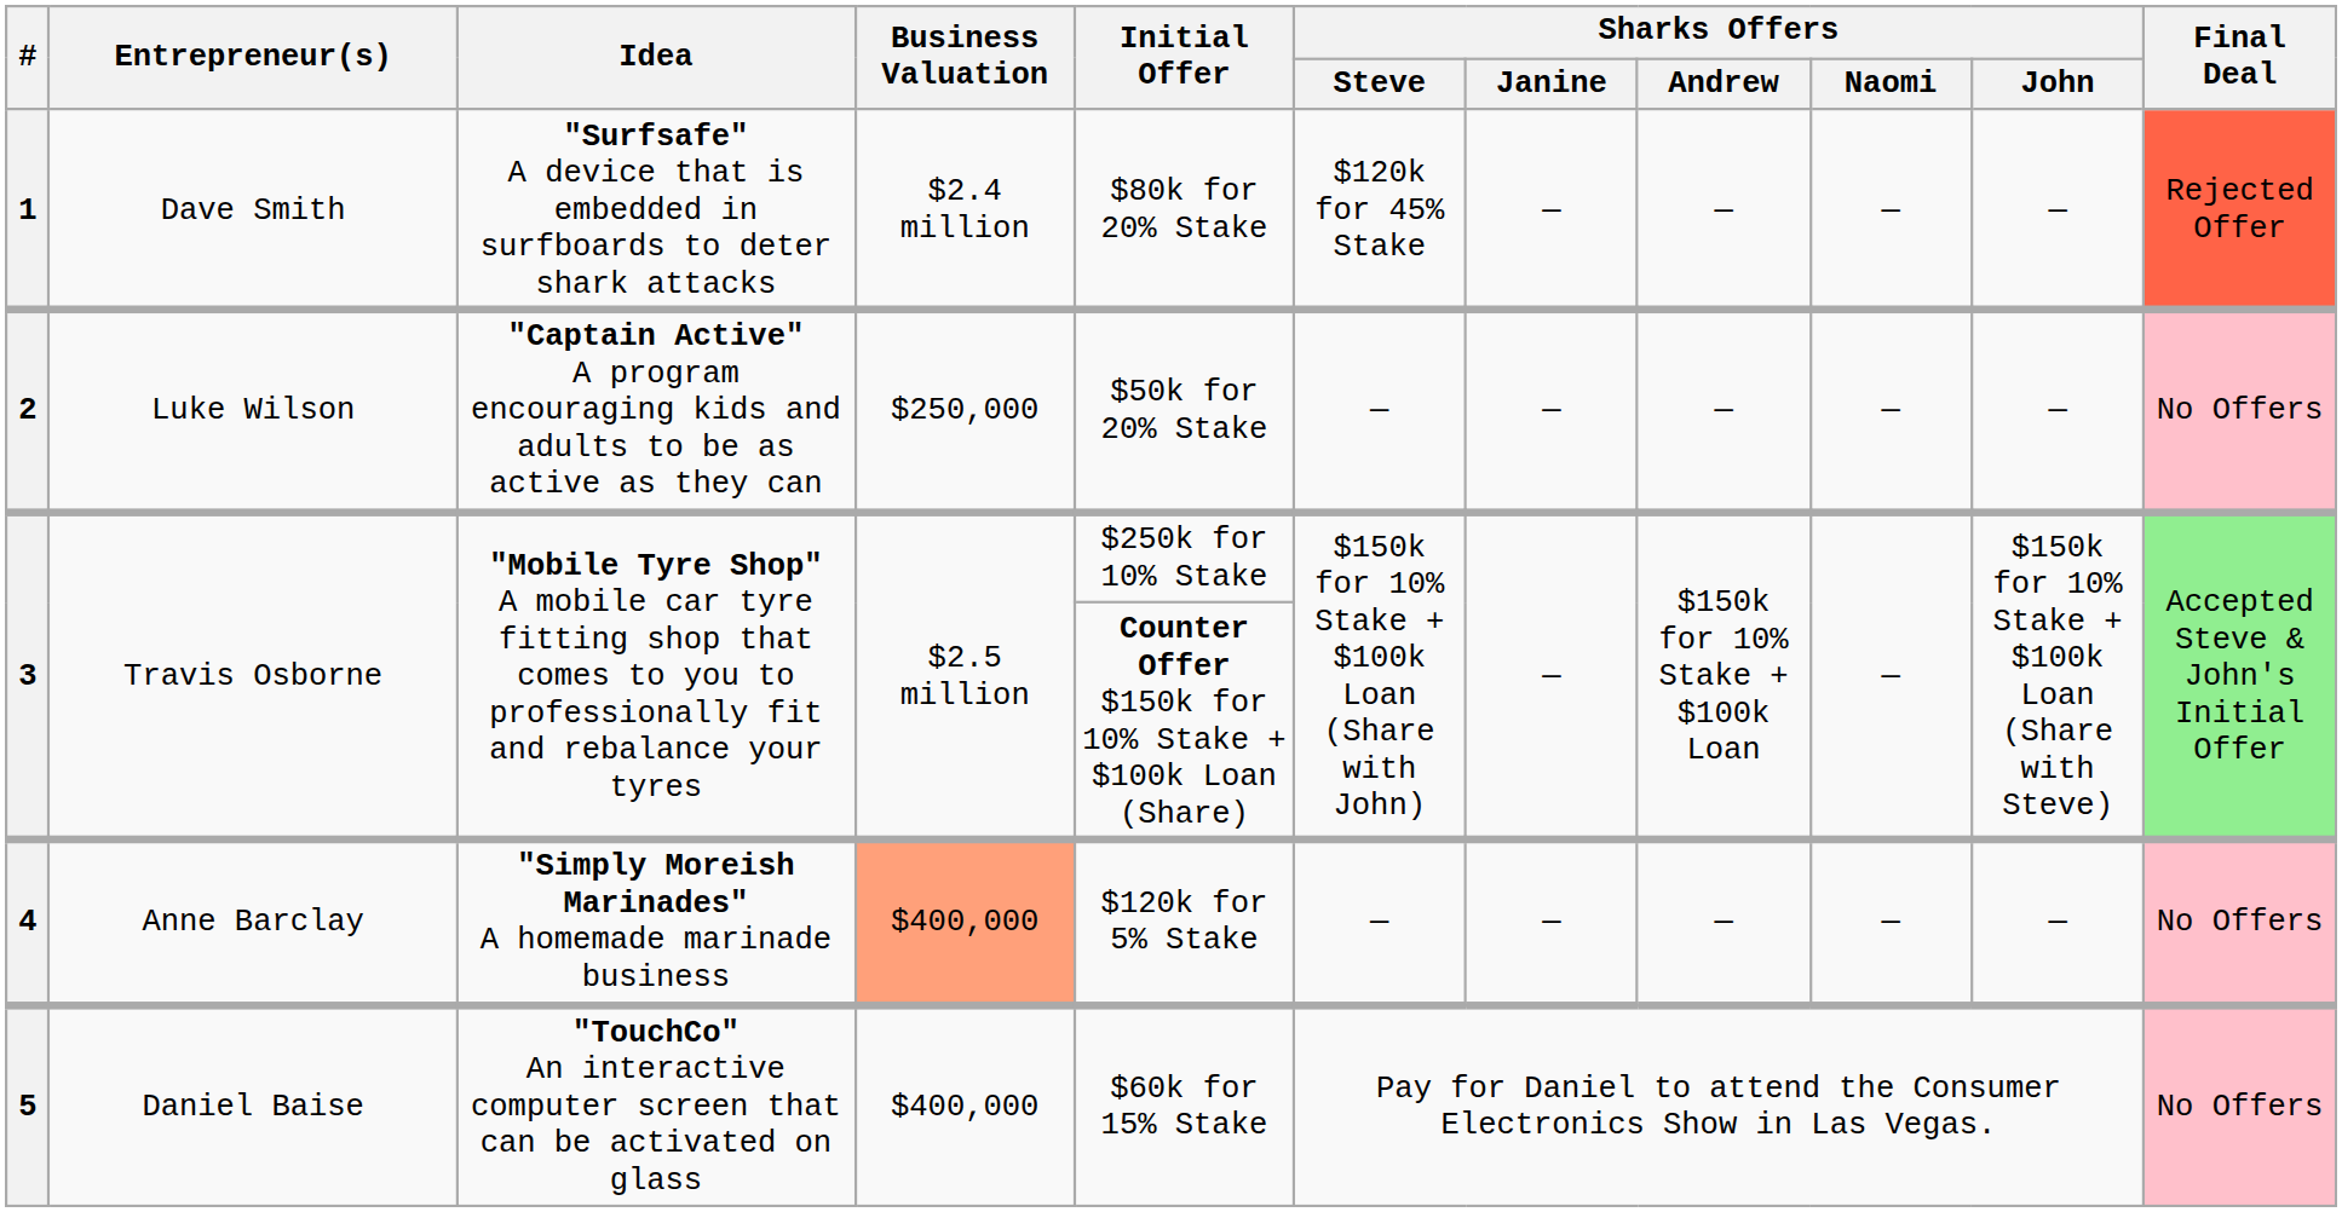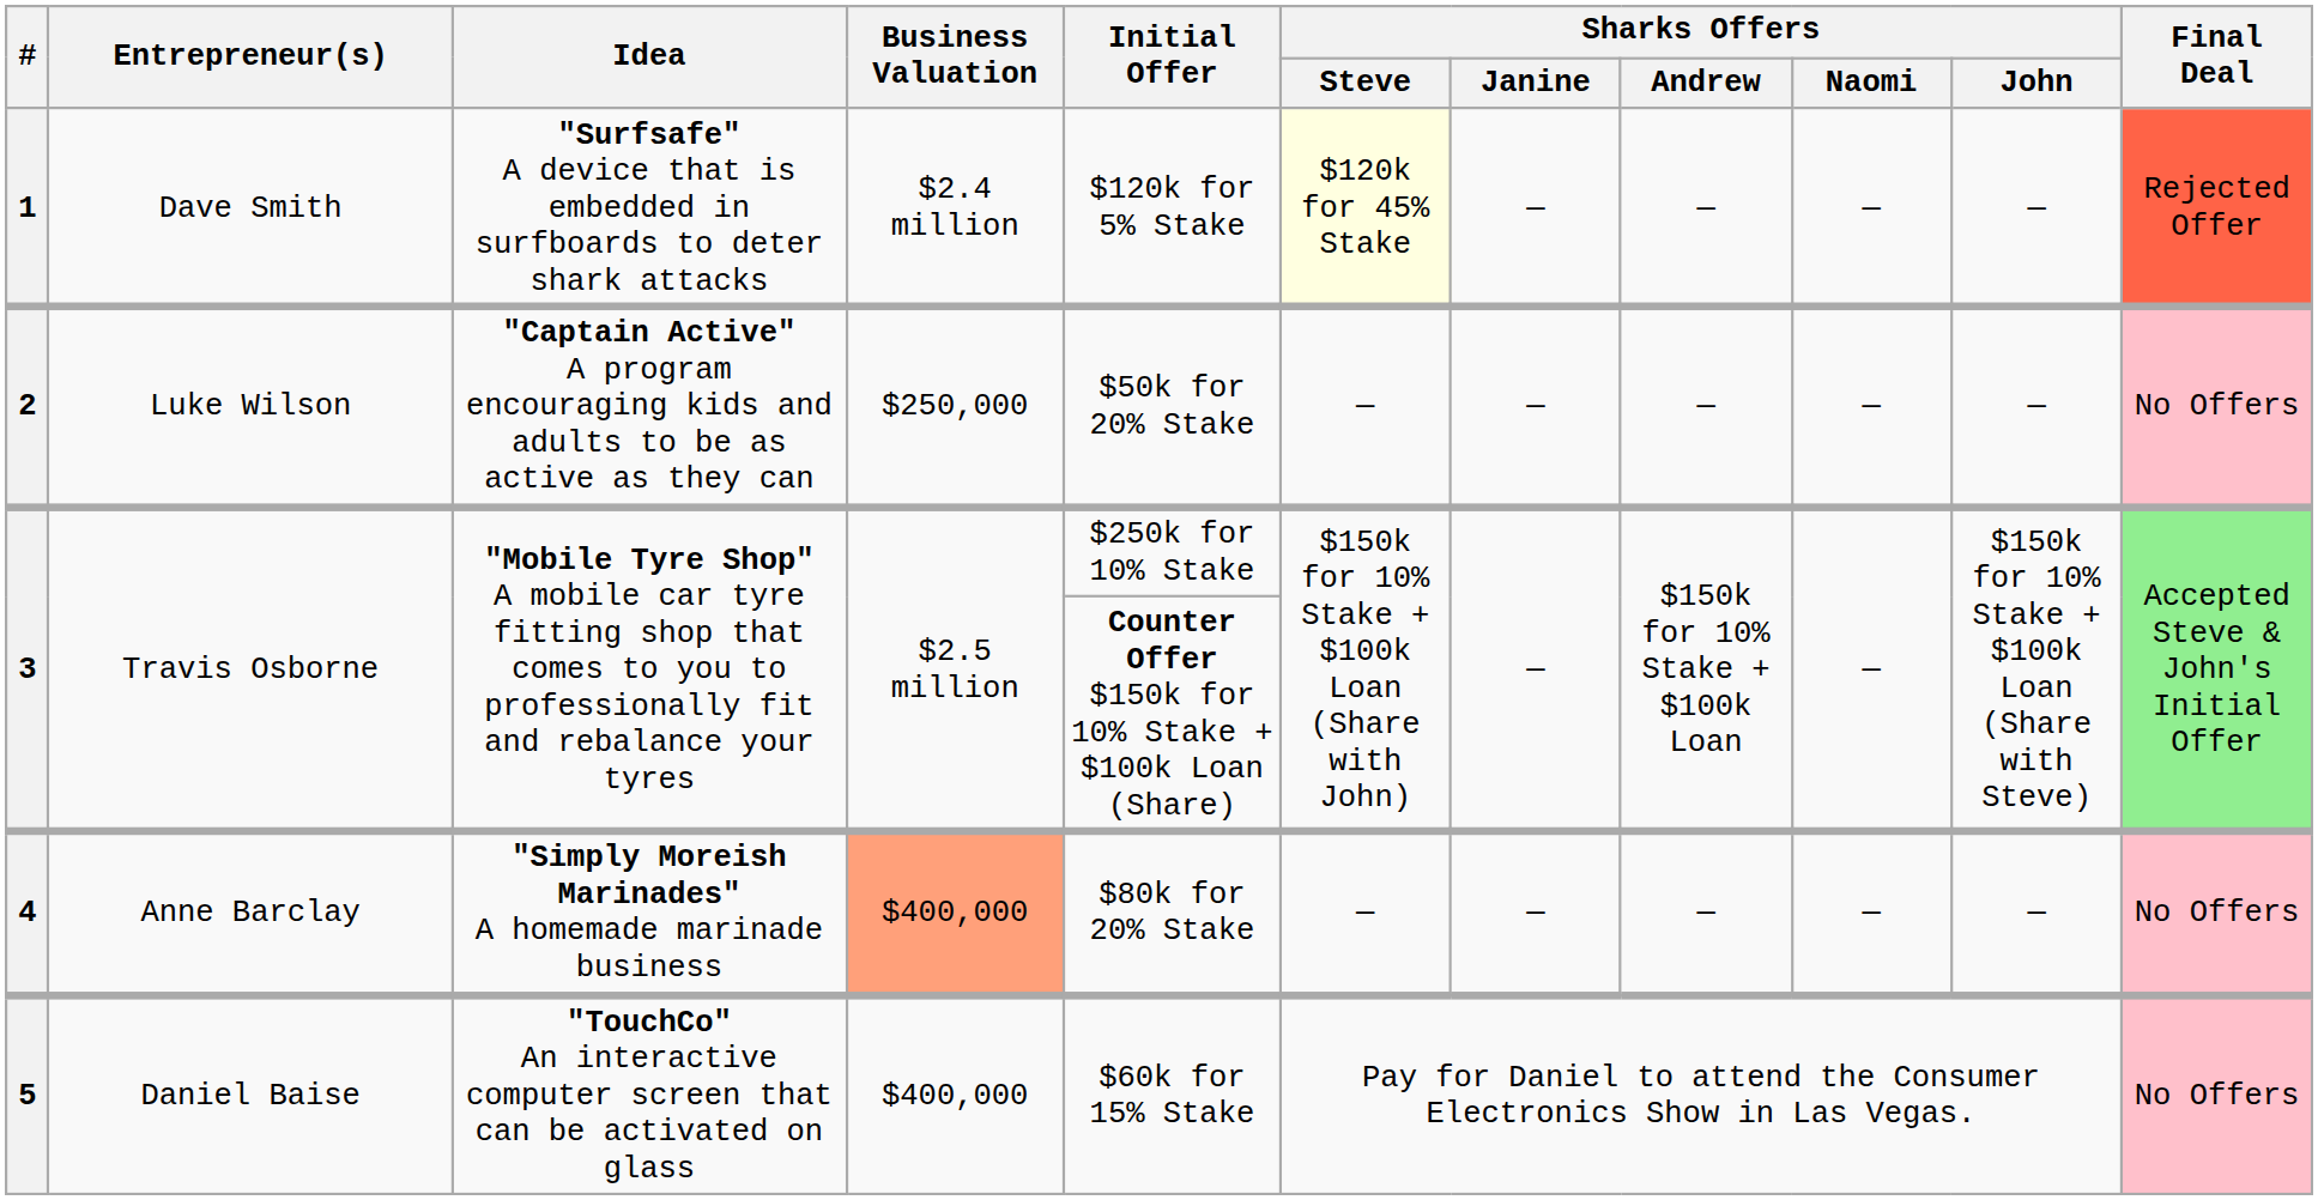 <table class="wikitable plainrowheaders" style="font-size:90%; text-align:center; width: 100%; margin-left: auto; margin-right: auto;">
 <tr>
 <th scope="col" bgcolor="lightgrey" rowspan="2" width="15" align="center">#</th>
 <th scope="col" bgcolor="lightgrey" rowspan="2" width="200" align="center">Entrepreneur(s)</th>
 <th scope="col" bgcolor="lightgrey" rowspan="2" width="200" align="center">Idea</th>
 <th scope="col" bgcolor="lightgrey" rowspan="2" width="95" align="center">Business Valuation</th>
 <th scope="col" bgcolor="lightgrey" rowspan="2" width="110" align="center">Initial Offer</th>
 <th scope="col" bgcolor="lightgrey" colspan="5">Sharks Offers</th>
 <th scope="col" bgcolor="lightgrey" rowspan="2" width="80" align="center">Final Deal</th>
 </tr>
 <tr>
 <th width="80" align="center"><strong>Steve</strong></th>
 <th width="80" align="center"><strong>Janine</strong></th>
 <th width="80" align="center"><strong>Andrew</strong></th>
 <th width="80" align="center"><strong>Naomi</strong></th>
 <th width="80" align="center"><strong>John</strong></th>
 </tr>
 <tr>
 <th>1</th>
 <td>Dave Smith</td>
 <td><strong>"Surfsafe"</strong><br> A device that is embedded in surfboards to deter shark attacks</td>
 <td>$2.4 million</td>
-<td>$80k for 20% Stake</td>
-<td>$120k for 45% Stake</td>
+<td>$120k for 5% Stake</td>
+<td style="background: lightyellow;">$120k for 45% Stake</td>
 <td>—</td>
 <td>—</td>
 <td>—</td>
 <td>—</td>
 <td bgcolor="tomato">Rejected Offer</td>
 </tr>
 <tr>
 </tr>
 <tr style="border-top:3px solid #aaa;">
 <th>2</th>
 <td>Luke Wilson</td>
 <td><strong>"Captain Active"</strong><br> A program encouraging kids and adults to be as active as they can</td>
 <td>$250,000</td>
 <td>$50k for 20% Stake</td>
 <td>—</td>
 <td>—</td>
 <td>—</td>
 <td>—</td>
 <td>—</td>
 <td bgcolor="pink">No Offers</td>
 </tr>
 <tr>
 </tr>
 <tr style="border-top:3px solid #aaa;">
 <th rowspan="2">3</th>
 <td rowspan="2">Travis Osborne</td>
 <td rowspan="2"><strong>"Mobile Tyre Shop"</strong><br> A mobile car tyre fitting shop that comes to you to professionally fit and rebalance your tyres</td>
 <td rowspan="2">$2.5 million</td>
 <td>$250k for 10% Stake</td>
 <td rowspan="2">$150k for 10% Stake + $100k Loan (Share with John)</td>
 <td rowspan="2">—</td>
 <td rowspan="2">$150k for 10% Stake + $100k Loan</td>
 <td rowspan="2">—</td>
 <td rowspan="2">$150k for 10% Stake + $100k Loan (Share with Steve)</td>
 <td rowspan="2" bgcolor="lightgreen">Accepted Steve & John's Initial Offer</td>
 </tr>
 <tr>
 <td><strong>Counter Offer</strong><br>$150k for 10% Stake + $100k Loan (Share)</td>
 </tr>
 <tr>
 </tr>
 <tr style="border-top:3px solid #aaa;">
 <th>4</th>
 <td>Anne Barclay</td>
 <td><strong>"Simply Moreish Marinades"</strong><br> A homemade marinade business</td>
 <td style="background: lightsalmon;">$400,000</td>
-<td>$120k for 5% Stake</td>
+<td>$80k for 20% Stake</td>
 <td>—</td>
 <td>—</td>
 <td>—</td>
 <td>—</td>
 <td>—</td>
 <td bgcolor="pink">No Offers</td>
 </tr>
 <tr>
 </tr>
 <tr style="border-top:3px solid #aaa;">
 <th>5</th>
 <td>Daniel Baise</td>
 <td><strong>"TouchCo"</strong><br> An interactive computer screen that can be activated on glass</td>
 <td>$400,000</td>
 <td>$60k for 15% Stake</td>
 <td colspan="5">Pay for Daniel to attend the Consumer Electronics Show in Las Vegas.</td>
 <td bgcolor="pink">No Offers</td>
 </tr>
 </table>
